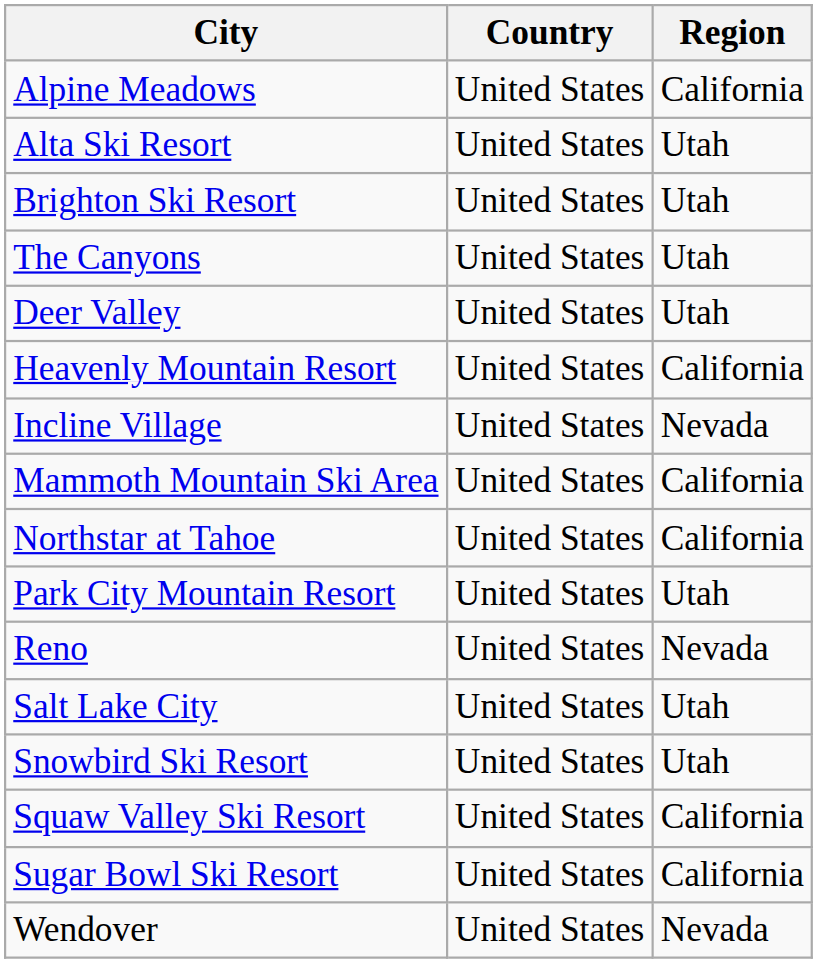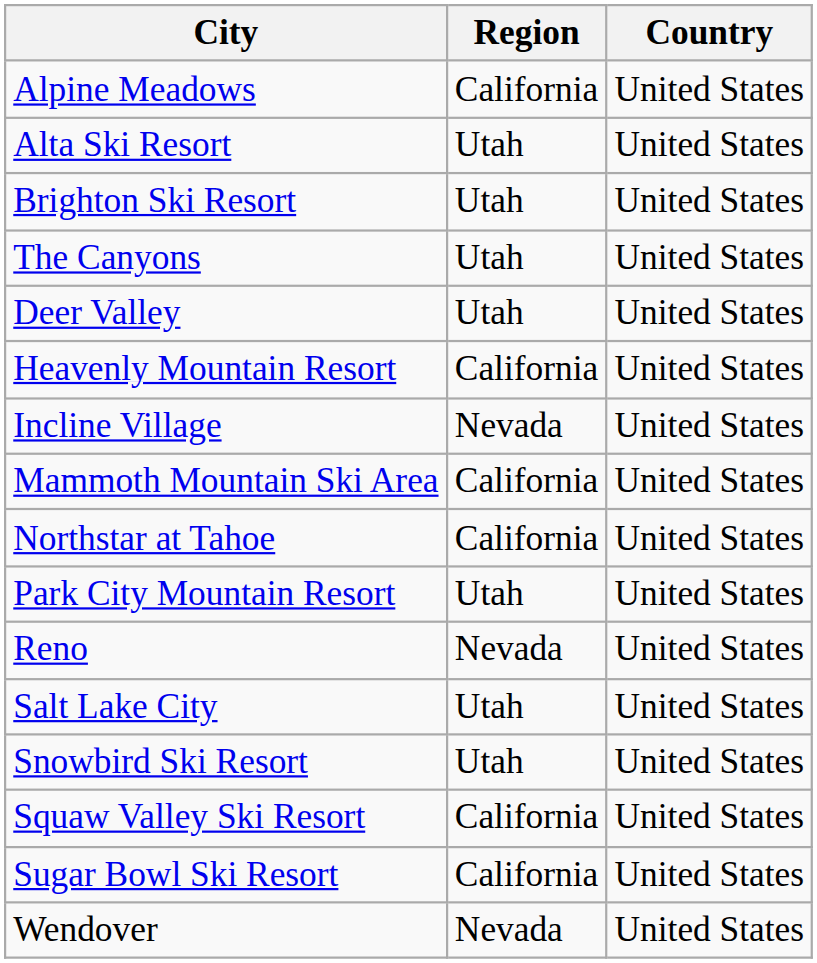 <table class="wikitable" border="1">
 <tr>
 <th>City</th>
+<th>Region</th>
 <th>Country</th>
-<th>Region</th>
 </tr>
 <tr>
 <td><a href='#'>Alpine Meadows</a></td>
+<td>California</td>
 <td>United States</td>
-<td>California</td>
 </tr>
 <tr>
 <td><a href='#'>Alta Ski Resort</a></td>
+<td>Utah</td>
 <td>United States</td>
-<td>Utah</td>
 </tr>
 <tr>
 <td><a href='#'>Brighton Ski Resort</a></td>
+<td>Utah</td>
 <td>United States</td>
-<td>Utah</td>
 </tr>
 <tr>
 <td><a href='#'>The Canyons</a></td>
+<td>Utah</td>
 <td>United States</td>
-<td>Utah</td>
 </tr>
 <tr>
 <td><a href='#'>Deer Valley</a></td>
+<td>Utah</td>
 <td>United States</td>
-<td>Utah</td>
 </tr>
 <tr>
 <td><a href='#'>Heavenly Mountain Resort</a></td>
+<td>California</td>
 <td>United States</td>
-<td>California</td>
 </tr>
 <tr>
 <td><a href='#'>Incline Village</a></td>
+<td>Nevada</td>
 <td>United States</td>
-<td>Nevada</td>
 </tr>
 <tr>
 <td><a href='#'>Mammoth Mountain Ski Area</a></td>
+<td>California</td>
 <td>United States</td>
-<td>California</td>
 </tr>
 <tr>
 <td><a href='#'>Northstar at Tahoe</a></td>
+<td>California</td>
 <td>United States</td>
-<td>California</td>
 </tr>
 <tr>
 <td><a href='#'>Park City Mountain Resort</a></td>
+<td>Utah</td>
 <td>United States</td>
-<td>Utah</td>
 </tr>
 <tr>
 <td><a href='#'>Reno</a></td>
+<td>Nevada</td>
 <td>United States</td>
-<td>Nevada</td>
 </tr>
 <tr>
 <td><a href='#'>Salt Lake City</a></td>
+<td>Utah</td>
 <td>United States</td>
-<td>Utah</td>
 </tr>
 <tr>
 <td><a href='#'>Snowbird Ski Resort</a></td>
+<td>Utah</td>
 <td>United States</td>
-<td>Utah</td>
 </tr>
 <tr>
 <td><a href='#'>Squaw Valley Ski Resort</a></td>
+<td>California</td>
 <td>United States</td>
-<td>California</td>
 </tr>
 <tr>
 <td><a href='#'>Sugar Bowl Ski Resort</a></td>
+<td>California</td>
 <td>United States</td>
-<td>California</td>
 </tr>
 <tr>
 <td>Wendover</td>
+<td>Nevada</td>
 <td>United States</td>
-<td>Nevada</td>
 </tr>
 </table>
